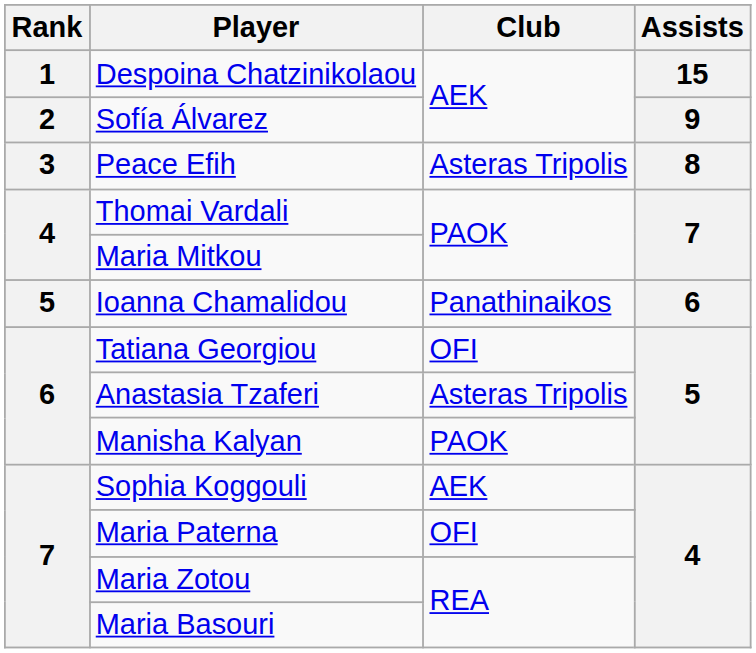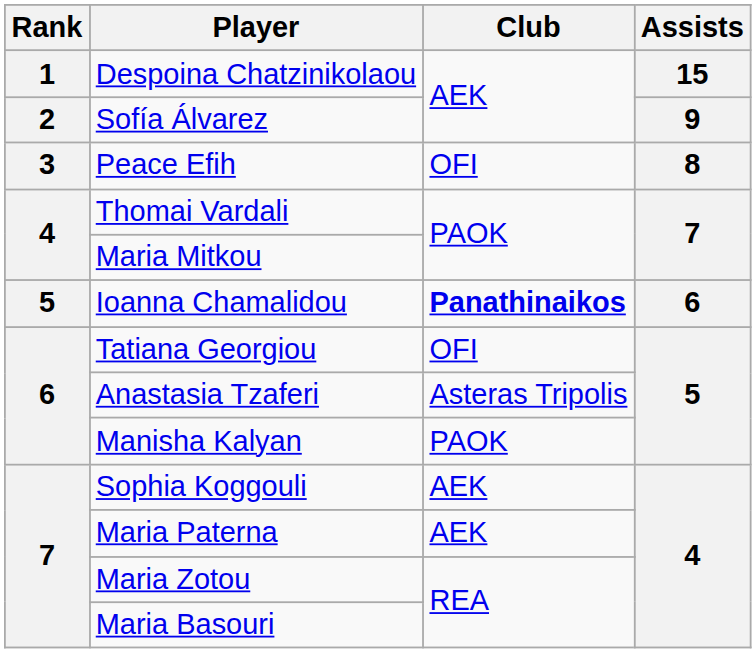 <table class="wikitable" style="text-align: left;">
 <tr>
 <th>Rank</th>
 <th>Player</th>
 <th>Club</th>
 <th>Assists</th>
 </tr>
 <tr>
 <th>1</th>
 <td> <a href='#'>Despoina Chatzinikolaou</a></td>
 <td rowspan=2><a href='#'>AEK</a></td>
 <th>15</th>
 </tr>
 <tr>
 <th>2</th>
 <td> <a href='#'>Sofía Álvarez</a></td>
 <th>9</th>
 </tr>
 <tr>
 <th>3</th>
 <td> <a href='#'>Peace Efih</a></td>
-<td><a href='#'>Asteras Tripolis</a></td>
+<td><a href='#'>OFI</a></td>
 <th>8</th>
 </tr>
 <tr>
 <th rowspan=2>4</th>
 <td> <a href='#'>Thomai Vardali</a></td>
 <td rowspan=2><a href='#'>PAOK</a></td>
 <th rowspan=2>7</th>
 </tr>
 <tr>
 <td> <a href='#'>Maria Mitkou</a></td>
 </tr>
 <tr>
 <th>5</th>
 <td> <a href='#'>Ioanna Chamalidou</a></td>
-<td><a href='#'>Panathinaikos</a></td>
+<td><strong><a href='#'>Panathinaikos</a></strong></td>
 <th>6</th>
 </tr>
 <tr>
 <th rowspan=3>6</th>
 <td> <a href='#'>Tatiana Georgiou</a></td>
 <td><a href='#'>OFI</a></td>
 <th rowspan=3>5</th>
 </tr>
 <tr>
 <td> <a href='#'>Anastasia Tzaferi</a></td>
 <td><a href='#'>Asteras Tripolis</a></td>
 </tr>
 <tr>
 <td> <a href='#'>Manisha Kalyan</a></td>
 <td><a href='#'>PAOK</a></td>
 </tr>
 <tr>
 <th rowspan=4>7</th>
 <td> <a href='#'>Sophia Koggouli</a></td>
 <td><a href='#'>AEK</a></td>
 <th rowspan=4>4</th>
 </tr>
 <tr>
 <td> <a href='#'>Maria Paterna</a></td>
-<td><a href='#'>OFI</a></td>
+<td><a href='#'>AEK</a></td>
 </tr>
 <tr>
 <td> <a href='#'>Maria Zotou</a></td>
 <td rowspan=2><a href='#'>REA</a></td>
 </tr>
 <tr>
 <td> <a href='#'>Maria Basouri</a></td>
 </tr>
 </table>
